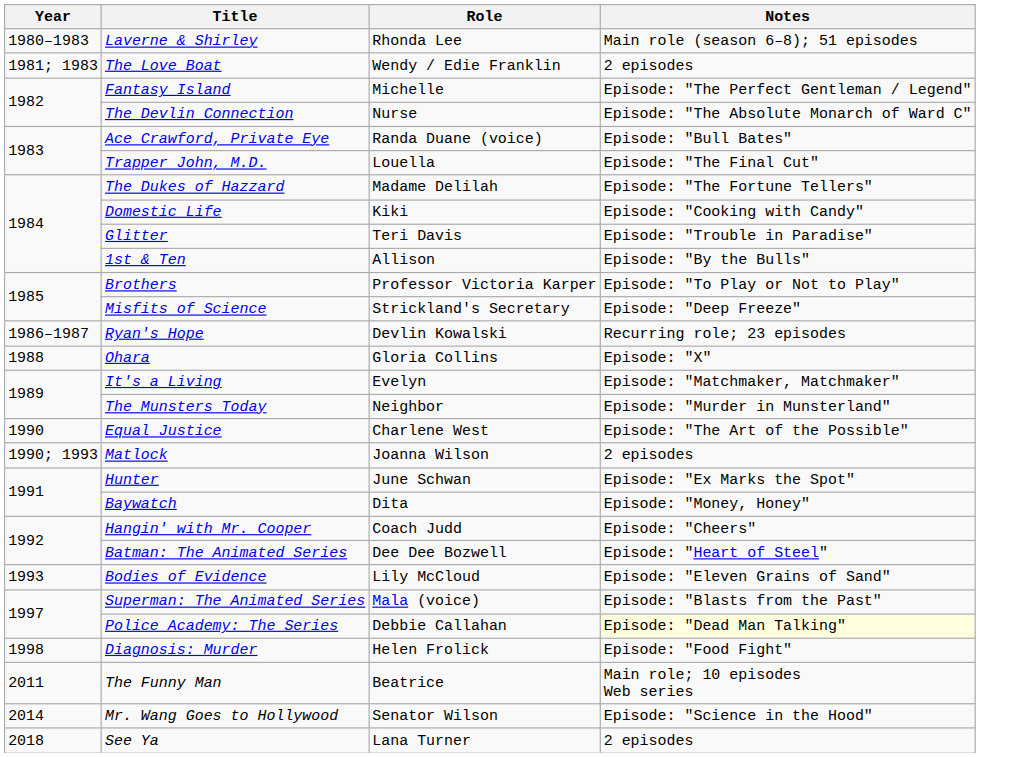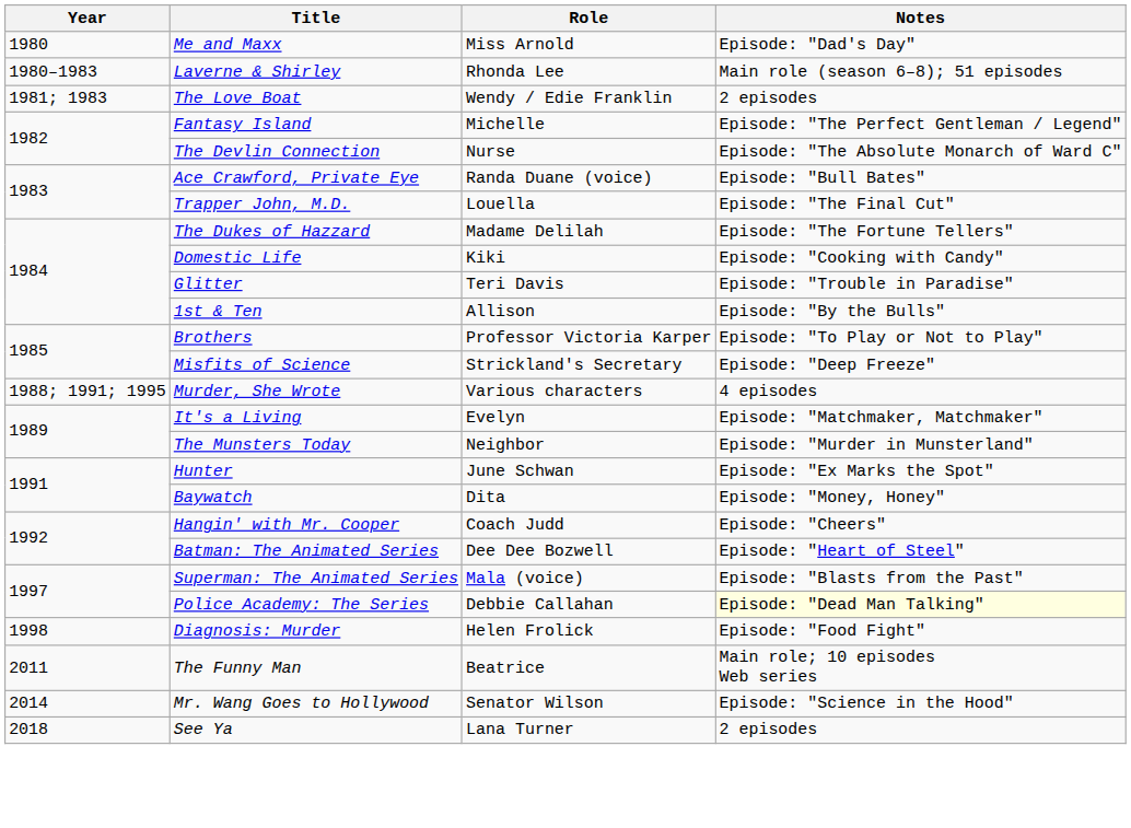 <table class="wikitable sortable">
 <tr>
 <th>Year</th>
 <th>Title</th>
 <th>Role</th>
 <th>Notes</th>
+</tr>
+<tr>
+<td>1980</td>
+<td><em><a href='#'>Me and Maxx</a></em></td>
+<td>Miss Arnold</td>
+<td>Episode: "Dad's Day"</td>
 </tr>
 <tr>
 <td>1980–1983</td>
 <td><em><a href='#'>Laverne & Shirley</a></em></td>
 <td>Rhonda Lee</td>
 <td>Main role (season 6–8); 51 episodes</td>
 </tr>
 <tr>
 <td>1981; 1983</td>
 <td><em><a href='#'>The Love Boat</a></em></td>
 <td>Wendy / Edie Franklin</td>
 <td>2 episodes</td>
 </tr>
 <tr>
 <td rowspan="2">1982</td>
 <td><em><a href='#'>Fantasy Island</a></em></td>
 <td>Michelle</td>
 <td>Episode: "The Perfect Gentleman / Legend"</td>
 </tr>
 <tr>
 <td><em><a href='#'>The Devlin Connection</a></em></td>
 <td>Nurse</td>
 <td>Episode: "The Absolute Monarch of Ward C"</td>
 </tr>
 <tr>
 <td rowspan="2">1983</td>
 <td><em><a href='#'>Ace Crawford, Private Eye</a></em></td>
 <td>Randa Duane (voice)</td>
 <td>Episode: "Bull Bates"</td>
 </tr>
 <tr>
 <td><em><a href='#'>Trapper John, M.D.</a></em></td>
 <td>Louella</td>
 <td>Episode: "The Final Cut"</td>
 </tr>
 <tr>
 <td rowspan="4">1984</td>
 <td><em><a href='#'>The Dukes of Hazzard</a></em></td>
 <td>Madame Delilah</td>
 <td>Episode: "The Fortune Tellers"</td>
 </tr>
 <tr>
 <td><em><a href='#'>Domestic Life</a></em></td>
 <td>Kiki</td>
 <td>Episode: "Cooking with Candy"</td>
 </tr>
 <tr>
 <td><em><a href='#'>Glitter</a></em></td>
 <td>Teri Davis</td>
 <td>Episode: "Trouble in Paradise"</td>
 </tr>
 <tr>
 <td><em><a href='#'>1st & Ten</a></em></td>
 <td>Allison</td>
 <td>Episode: "By the Bulls"</td>
 </tr>
 <tr>
 <td rowspan="2">1985</td>
 <td><em><a href='#'>Brothers</a></em></td>
 <td>Professor Victoria Karper</td>
 <td>Episode: "To Play or Not to Play"</td>
 </tr>
 <tr>
 <td><em><a href='#'>Misfits of Science</a></em></td>
 <td>Strickland's Secretary</td>
 <td>Episode: "Deep Freeze"</td>
 </tr>
 <tr>
-<td>1986–1987</td>
-<td><em><a href='#'>Ryan's Hope</a></em></td>
-<td>Devlin Kowalski</td>
-<td>Recurring role; 23 episodes</td>
-</tr>
-<tr>
-<td>1988</td>
-<td><em><a href='#'>Ohara</a></em></td>
-<td>Gloria Collins</td>
-<td>Episode: "X"</td>
+<td>1988; 1991; 1995</td>
+<td><em><a href='#'>Murder, She Wrote</a></em></td>
+<td>Various characters</td>
+<td>4 episodes</td>
 </tr>
 <tr>
 <td rowspan="2">1989</td>
 <td><em><a href='#'>It's a Living</a></em></td>
 <td>Evelyn</td>
 <td>Episode: "Matchmaker, Matchmaker"</td>
 </tr>
 <tr>
 <td><em><a href='#'>The Munsters Today</a></em></td>
 <td>Neighbor</td>
 <td>Episode: "Murder in Munsterland"</td>
-</tr>
-<tr>
-<td>1990</td>
-<td><em><a href='#'>Equal Justice</a></em></td>
-<td>Charlene West</td>
-<td>Episode: "The Art of the Possible"</td>
-</tr>
-<tr>
-<td>1990; 1993</td>
-<td><em><a href='#'>Matlock</a></em></td>
-<td>Joanna Wilson</td>
-<td>2 episodes</td>
 </tr>
 <tr>
 <td rowspan="2">1991</td>
 <td><em><a href='#'>Hunter</a></em></td>
 <td>June Schwan</td>
 <td>Episode: "Ex Marks the Spot"</td>
 </tr>
 <tr>
 <td><em><a href='#'>Baywatch</a></em></td>
 <td>Dita</td>
 <td>Episode: "Money, Honey"</td>
 </tr>
 <tr>
 <td rowspan="2">1992</td>
 <td><em><a href='#'>Hangin' with Mr. Cooper</a></em></td>
 <td>Coach Judd</td>
 <td>Episode: "Cheers"</td>
 </tr>
 <tr>
 <td><em><a href='#'>Batman: The Animated Series</a></em></td>
 <td>Dee Dee Bozwell</td>
 <td>Episode: "<a href='#'>Heart of Steel</a>"</td>
-</tr>
-<tr>
-<td>1993</td>
-<td><em><a href='#'>Bodies of Evidence</a></em></td>
-<td>Lily McCloud</td>
-<td>Episode: "Eleven Grains of Sand"</td>
 </tr>
 <tr>
 <td rowspan="2">1997</td>
 <td><em><a href='#'>Superman: The Animated Series</a></em></td>
 <td><a href='#'>Mala</a> (voice)</td>
 <td>Episode: "Blasts from the Past"</td>
 </tr>
 <tr>
 <td><em><a href='#'>Police Academy: The Series</a></em></td>
 <td>Debbie Callahan</td>
 <td style="background: lightyellow;">Episode: "Dead Man Talking"</td>
 </tr>
 <tr>
 <td>1998</td>
 <td><em><a href='#'>Diagnosis: Murder</a></em></td>
 <td>Helen Frolick</td>
 <td>Episode: "Food Fight"</td>
 </tr>
 <tr>
 <td>2011</td>
 <td><em>The Funny Man</em></td>
 <td>Beatrice</td>
 <td>Main role; 10 episodes<br>Web series</td>
 </tr>
 <tr>
 <td>2014</td>
 <td><em>Mr. Wang Goes to Hollywood</em></td>
 <td>Senator Wilson</td>
 <td>Episode: "Science in the Hood"</td>
 </tr>
 <tr>
 <td>2018</td>
 <td><em>See Ya</em></td>
 <td>Lana Turner</td>
 <td>2 episodes</td>
 </tr>
 </table>
